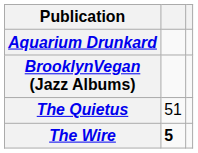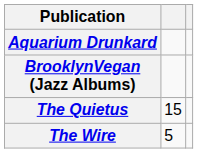 <table class="wikitable sortable plainrowheaders">
 <tr>
 <th scope="col">Publication</th>
 <th scope="col"></th>
 <th scope="col"></th>
 </tr>
 <tr>
 <th scope="row"><em><a href='#'>Aquarium Drunkard</a></em></th>
 <td></td>
 <td></td>
 </tr>
 <tr>
 <th scope="row"><em><a href='#'>BrooklynVegan</a></em><br>(Jazz Albums)</th>
 <td></td>
 <td></td>
 </tr>
 <tr>
 <th scope="row"><em><a href='#'>The Quietus</a></em></th>
-<td>51</td>
+<td>15</td>
 <td></td>
 </tr>
 <tr>
 <th scope="row"><em><a href='#'>The Wire</a></em></th>
-<td><strong>5</strong></td>
+<td>5</td>
 <td></td>
 </tr>
 </table>
